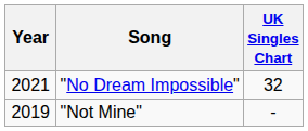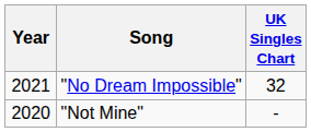 <table class="wikitable">
 <tr>
 <th width="40">Year</th>
 <th>Song</th>
 <th width="40"><small><a href='#'>UK Singles Chart</a></small></th>
 </tr>
 <tr>
 <td style="text-align:center;">2021</td>
 <td>"<a href='#'>No Dream Impossible</a>"</td>
 <td style="text-align:center;">32</td>
 </tr>
 <tr>
-<td style="text-align:center;">2019</td>
+<td style="text-align:center;">2020</td>
 <td>"Not Mine"</td>
 <td style="text-align:center;">-</td>
 </tr>
 </table>
